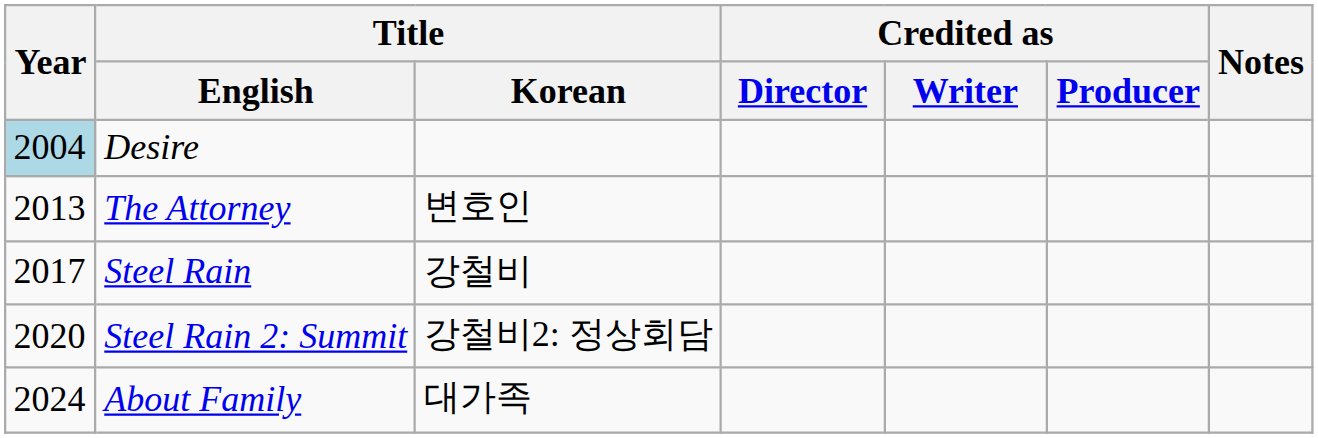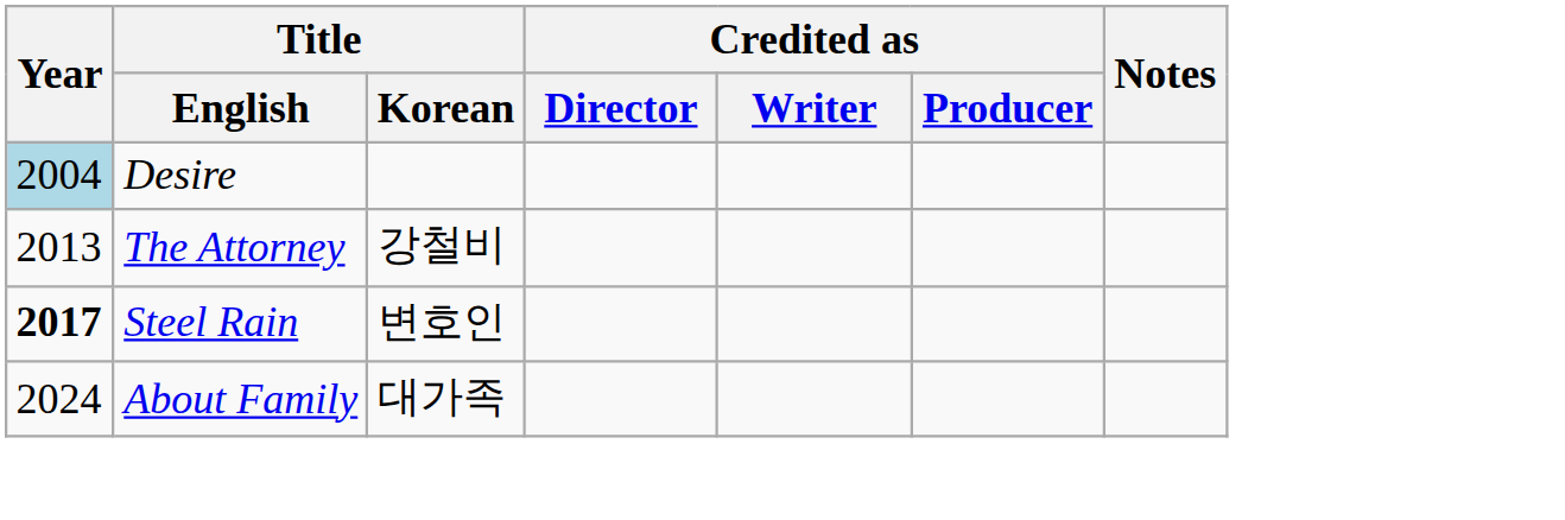 <table class="wikitable">
 <tr>
 <th rowspan="2" style="width:33px;">Year</th>
 <th colspan="2">Title</th>
 <th colspan="3">Credited as</th>
 <th rowspan="2">Notes</th>
 </tr>
 <tr>
 <th>English</th>
 <th>Korean</th>
 <th width="65"><a href='#'>Director</a></th>
 <th width=65><a href='#'>Writer</a></th>
 <th width=65><a href='#'>Producer</a></th>
 </tr>
 <tr>
 <td style="background: lightblue;">2004</td>
 <td><em>Desire</em></td>
 <td></td>
 <td></td>
 <td></td>
 <td></td>
 <td></td>
 </tr>
 <tr>
 <td>2013</td>
 <td><em><a href='#'>The Attorney</a></em></td>
-<td>변호인</td>
-<td></td>
-<td></td>
-<td></td>
-<td></td>
-</tr>
-<tr>
-<td>2017</td>
-<td><em><a href='#'>Steel Rain</a></em></td>
 <td>강철비</td>
 <td></td>
 <td></td>
 <td></td>
 <td></td>
 </tr>
 <tr>
-<td>2020</td>
-<td><em><a href='#'>Steel Rain 2: Summit</a></em></td>
-<td>강철비2: 정상회담</td>
+<td><strong>2017</strong></td>
+<td><em><a href='#'>Steel Rain</a></em></td>
+<td>변호인</td>
 <td></td>
 <td></td>
 <td></td>
 <td></td>
 </tr>
 <tr>
 <td>2024</td>
 <td><em><a href='#'>About Family</a></em></td>
 <td>대가족</td>
 <td></td>
 <td></td>
 <td></td>
 <td></td>
 </tr>
 </table>
